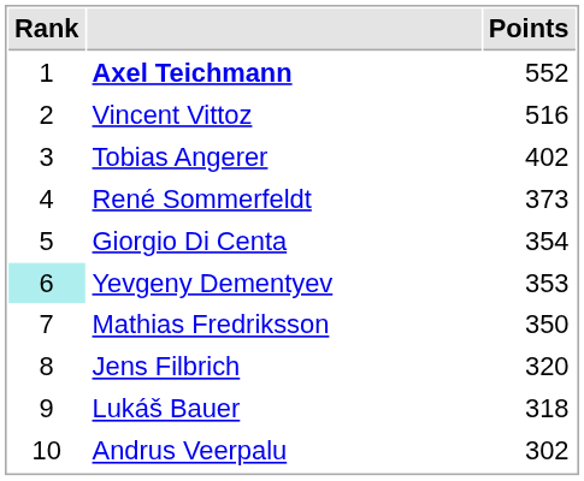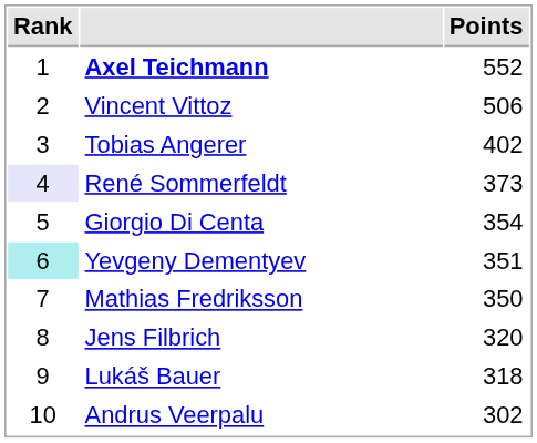 <table cellspacing="1" cellpadding="3" style="border:1px solid #AAAAAA;font-size:86%">
 <tr style="background-color: #E4E4E4;">
 <th style="border-bottom:1px solid #AAAAAA" width=10>Rank</th>
 <th style="border-bottom:1px solid #AAAAAA" width=200></th>
 <th style="border-bottom:1px solid #AAAAAA" width=20 align=right>Points</th>
 </tr>
 <tr>
 <td align=center>1</td>
 <td> <strong><a href='#'>Axel Teichmann</a></strong></td>
 <td align=right>552</td>
 </tr>
 <tr>
 <td align=center>2</td>
 <td> <a href='#'>Vincent Vittoz</a></td>
-<td align=right>516</td>
+<td align=right>506</td>
 </tr>
 <tr>
 <td align=center>3</td>
 <td> <a href='#'>Tobias Angerer</a></td>
 <td align=right>402</td>
 </tr>
 <tr>
-<td align=center>4</td>
+<td align=center style="background: lavender;">4</td>
 <td> <a href='#'>René Sommerfeldt</a></td>
 <td align=right>373</td>
 </tr>
 <tr>
 <td align=center>5</td>
 <td> <a href='#'>Giorgio Di Centa</a></td>
 <td align=right>354</td>
 </tr>
 <tr>
 <td align=center style="background: paleturquoise;">6</td>
 <td> <a href='#'>Yevgeny Dementyev</a></td>
-<td align=right>353</td>
+<td align=right>351</td>
 </tr>
 <tr>
 <td align=center>7</td>
 <td> <a href='#'>Mathias Fredriksson</a></td>
 <td align=right>350</td>
 </tr>
 <tr>
 <td align=center>8</td>
 <td> <a href='#'>Jens Filbrich</a></td>
 <td align=right>320</td>
 </tr>
 <tr>
 <td align=center>9</td>
 <td> <a href='#'>Lukáš Bauer</a></td>
 <td align=right>318</td>
 </tr>
 <tr>
 <td align=center>10</td>
 <td> <a href='#'>Andrus Veerpalu</a></td>
 <td align=right>302</td>
 </tr>
 </table>
